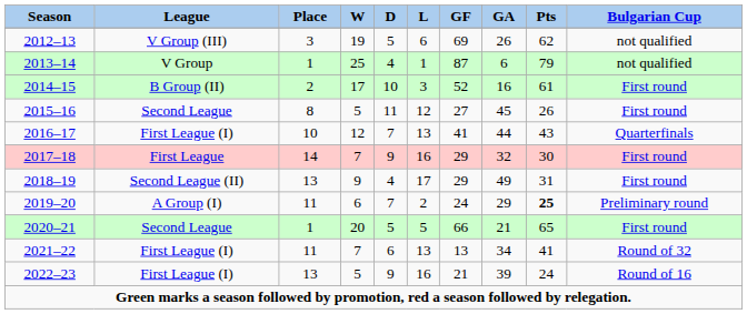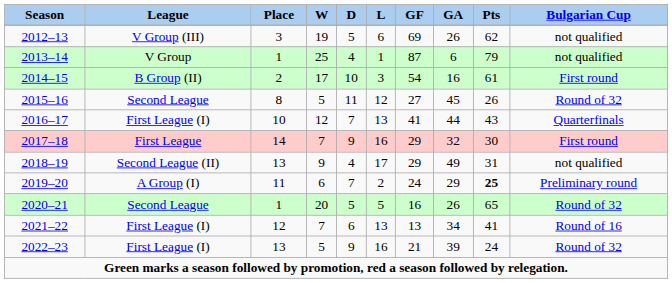 <table class="wikitable" width="800px">
 <tr>
 <th style="background:#ABCDEF;">Season</th>
 <th style="background:#ABCDEF;">League</th>
 <th style="background:#ABCDEF;">Place</th>
 <th style="background:#ABCDEF;">W</th>
 <th style="background:#ABCDEF;">D</th>
 <th style="background:#ABCDEF;">L</th>
 <th style="background:#ABCDEF;">GF</th>
 <th style="background:#ABCDEF;">GA</th>
 <th style="background:#ABCDEF;">Pts</th>
 <th style="background:#ABCDEF;"><a href='#'>Bulgarian Cup</a></th>
 </tr>
 <tr align="center">
 </tr>
 <tr align="center">
 <td><a href='#'>2012–13</a></td>
 <td><a href='#'>V Group</a> (III)</td>
 <td>3</td>
 <td>19</td>
 <td>5</td>
 <td>6</td>
 <td>69</td>
 <td>26</td>
 <td>62</td>
 <td>not qualified</td>
 </tr>
 <tr align="center" style="background:#ccffcc;">
 <td><a href='#'>2013–14</a></td>
 <td>V Group</td>
 <td>1</td>
 <td>25</td>
 <td>4</td>
 <td>1</td>
 <td>87</td>
 <td>6</td>
 <td>79</td>
 <td>not qualified</td>
 </tr>
 <tr align="center" style="background:#ccffcc;">
 <td><a href='#'>2014–15</a></td>
 <td><a href='#'>B Group</a> (II)</td>
 <td>2</td>
 <td>17</td>
 <td>10</td>
 <td>3</td>
-<td>52</td>
+<td>54</td>
 <td>16</td>
 <td>61</td>
 <td><a href='#'>First round</a></td>
 </tr>
 <tr align="center">
 <td><a href='#'>2015–16</a></td>
 <td><a href='#'>Second League</a></td>
 <td>8</td>
 <td>5</td>
 <td>11</td>
 <td>12</td>
 <td>27</td>
 <td>45</td>
 <td>26</td>
-<td><a href='#'>First round</a></td>
+<td><a href='#'>Round of 32</a></td>
 </tr>
 <tr align="center">
 <td><a href='#'>2016–17</a></td>
 <td><a href='#'>First League</a> (I)</td>
 <td>10</td>
 <td>12</td>
 <td>7</td>
 <td>13</td>
 <td>41</td>
 <td>44</td>
 <td>43</td>
 <td><a href='#'>Quarterfinals</a></td>
 </tr>
 <tr align="center" style="background:#ffcccc;">
 <td><a href='#'>2017–18</a></td>
 <td><a href='#'>First League</a></td>
 <td>14</td>
 <td>7</td>
 <td>9</td>
 <td>16</td>
 <td>29</td>
 <td>32</td>
 <td>30</td>
 <td><a href='#'>First round</a></td>
 </tr>
 <tr align="center">
 <td><a href='#'>2018–19</a></td>
 <td><a href='#'>Second League</a> (II)</td>
 <td>13</td>
 <td>9</td>
 <td>4</td>
 <td>17</td>
 <td>29</td>
 <td>49</td>
 <td>31</td>
-<td><a href='#'>First round</a></td>
+<td>not qualified</td>
 </tr>
 <tr align="center">
 <td><a href='#'>2019–20</a></td>
 <td><a href='#'>A Group</a> (I)</td>
 <td>11</td>
 <td>6</td>
 <td>7</td>
 <td>2</td>
 <td>24</td>
 <td>29</td>
 <td><strong>25</strong></td>
 <td><a href='#'>Preliminary round</a></td>
 </tr>
 <tr align="center" style="background:#ccffcc;">
 <td><a href='#'>2020–21</a></td>
 <td><a href='#'>Second League</a></td>
 <td>1</td>
 <td>20</td>
 <td>5</td>
 <td>5</td>
-<td>66</td>
-<td>21</td>
+<td>16</td>
+<td>26</td>
 <td>65</td>
-<td><a href='#'>First round</a></td>
+<td><a href='#'>Round of 32</a></td>
 </tr>
 <tr align="center">
 <td><a href='#'>2021–22</a></td>
 <td><a href='#'>First League</a> (I)</td>
-<td>11</td>
+<td>12</td>
 <td>7</td>
 <td>6</td>
 <td>13</td>
 <td>13</td>
 <td>34</td>
 <td>41</td>
-<td><a href='#'>Round of 32</a></td>
+<td><a href='#'>Round of 16</a></td>
 </tr>
 <tr align="center">
 <td><a href='#'>2022–23</a></td>
 <td><a href='#'>First League</a> (I)</td>
 <td>13</td>
 <td>5</td>
 <td>9</td>
 <td>16</td>
 <td>21</td>
 <td>39</td>
 <td>24</td>
-<td><a href='#'>Round of 16</a></td>
+<td><a href='#'>Round of 32</a></td>
 </tr>
 <tr>
 <td colspan="12" align="center"><strong>Green marks a season followed by promotion, red a season followed by relegation.</strong></td>
 </tr>
 </table>
